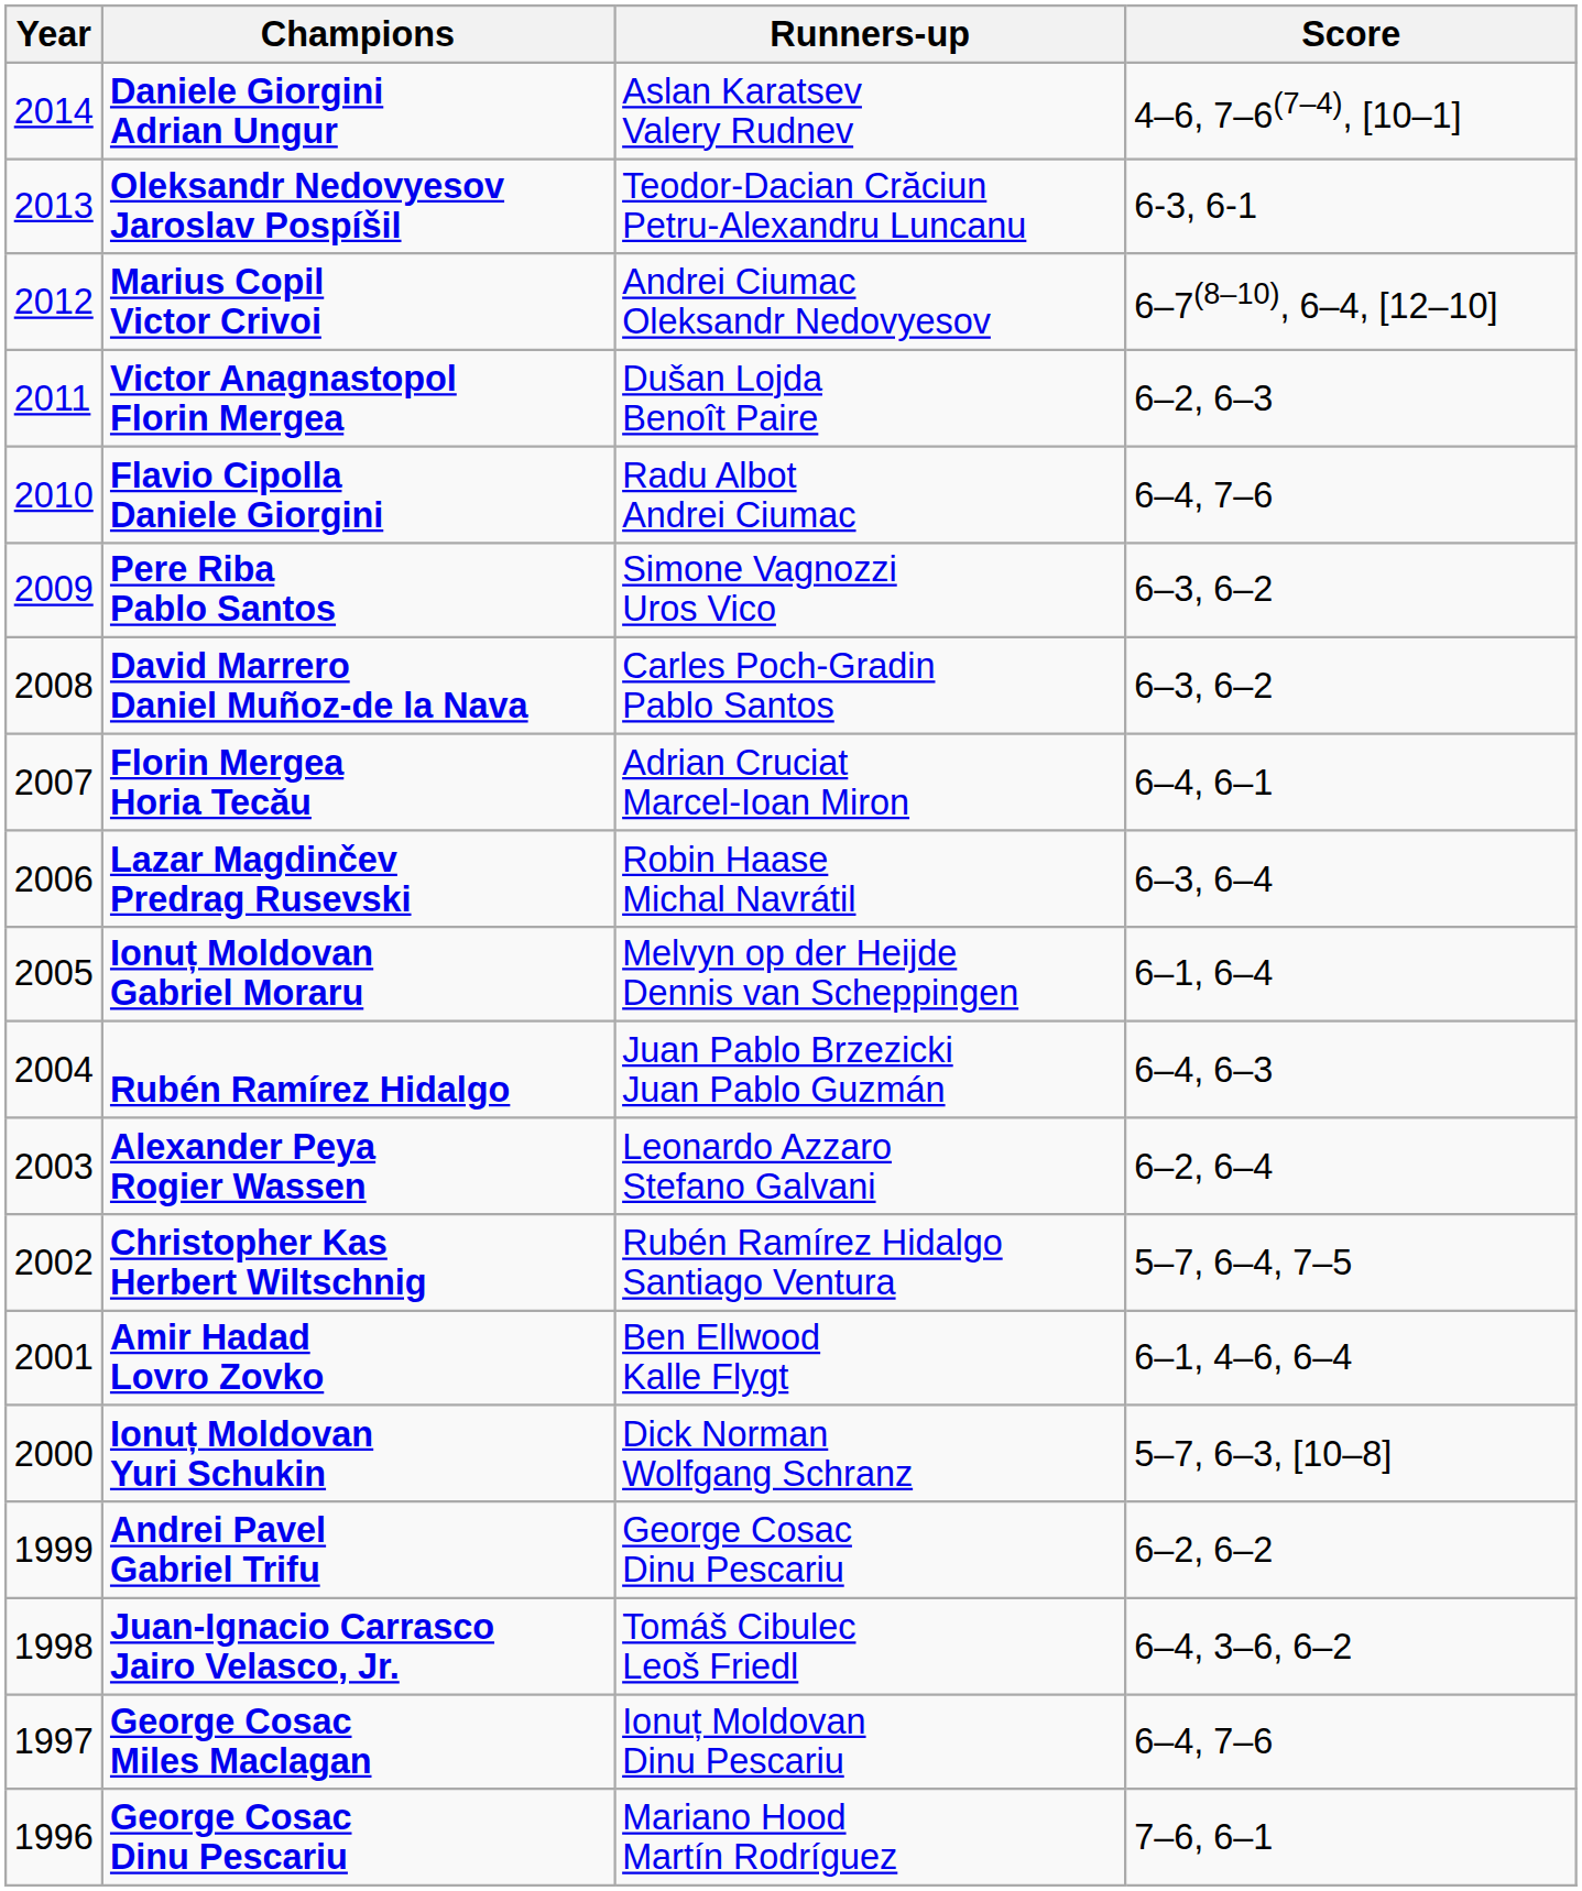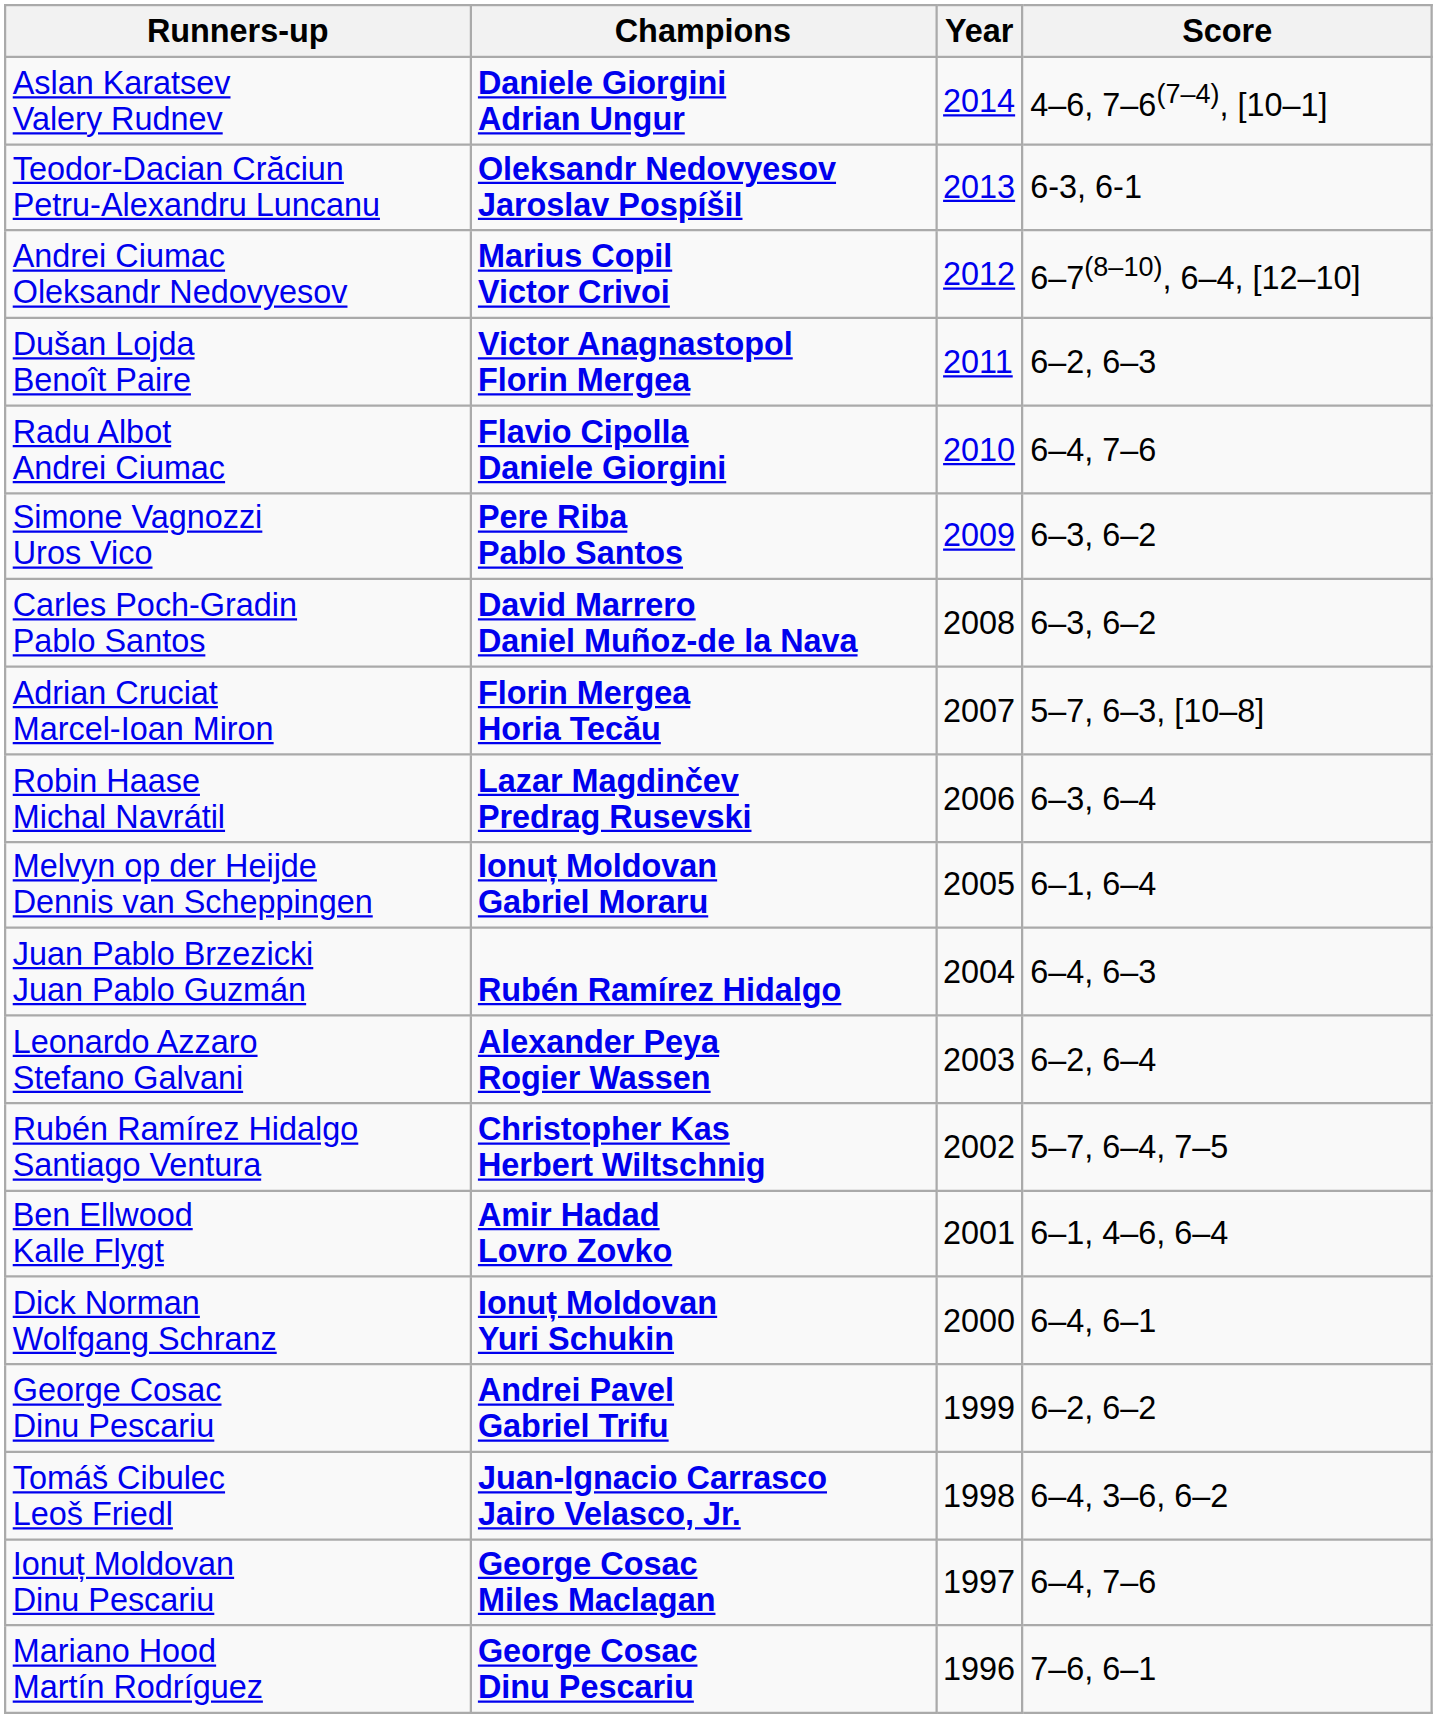 <table class="wikitable" style="font-size:90%">
 <tr>
+<th width="200">Runners-up</th>
+<th width="200">Champions</th>
 <th>Year</th>
-<th width="200">Champions</th>
-<th width="200">Runners-up</th>
 <th width="175">Score</th>
 </tr>
 <tr>
+<td> <a href='#'>Aslan Karatsev</a> <br>  <a href='#'>Valery Rudnev</a></td>
+<td> <strong><a href='#'>Daniele Giorgini</a></strong> <br>  <strong><a href='#'>Adrian Ungur</a></strong></td>
 <td><a href='#'>2014</a></td>
-<td> <strong><a href='#'>Daniele Giorgini</a></strong> <br>  <strong><a href='#'>Adrian Ungur</a></strong></td>
-<td> <a href='#'>Aslan Karatsev</a> <br>  <a href='#'>Valery Rudnev</a></td>
 <td>4–6, 7–6<sup>(7–4)</sup>, [10–1]</td>
 </tr>
 <tr>
+<td> <a href='#'>Teodor-Dacian Crăciun</a> <br>  <a href='#'>Petru-Alexandru Luncanu</a></td>
+<td> <strong><a href='#'>Oleksandr Nedovyesov</a></strong> <br>  <strong><a href='#'>Jaroslav Pospíšil</a></strong></td>
 <td><a href='#'>2013</a></td>
-<td> <strong><a href='#'>Oleksandr Nedovyesov</a></strong> <br>  <strong><a href='#'>Jaroslav Pospíšil</a></strong></td>
-<td> <a href='#'>Teodor-Dacian Crăciun</a> <br>  <a href='#'>Petru-Alexandru Luncanu</a></td>
 <td>6-3, 6-1</td>
 </tr>
 <tr>
+<td> <a href='#'>Andrei Ciumac</a> <br>  <a href='#'>Oleksandr Nedovyesov</a></td>
+<td> <strong><a href='#'>Marius Copil</a></strong> <br>  <strong><a href='#'>Victor Crivoi</a></strong></td>
 <td><a href='#'>2012</a></td>
-<td> <strong><a href='#'>Marius Copil</a></strong> <br>  <strong><a href='#'>Victor Crivoi</a></strong></td>
-<td> <a href='#'>Andrei Ciumac</a> <br>  <a href='#'>Oleksandr Nedovyesov</a></td>
 <td>6–7<sup>(8–10)</sup>, 6–4, [12–10]</td>
 </tr>
 <tr>
+<td> <a href='#'>Dušan Lojda</a> <br>  <a href='#'>Benoît Paire</a></td>
+<td> <strong><a href='#'>Victor Anagnastopol</a></strong> <br>  <strong><a href='#'>Florin Mergea</a></strong></td>
 <td><a href='#'>2011</a></td>
-<td> <strong><a href='#'>Victor Anagnastopol</a></strong> <br>  <strong><a href='#'>Florin Mergea</a></strong></td>
-<td> <a href='#'>Dušan Lojda</a> <br>  <a href='#'>Benoît Paire</a></td>
 <td>6–2, 6–3</td>
 </tr>
 <tr>
+<td> <a href='#'>Radu Albot</a> <br>  <a href='#'>Andrei Ciumac</a></td>
+<td> <strong><a href='#'>Flavio Cipolla</a></strong> <br>  <strong><a href='#'>Daniele Giorgini</a></strong></td>
 <td><a href='#'>2010</a></td>
-<td> <strong><a href='#'>Flavio Cipolla</a></strong> <br>  <strong><a href='#'>Daniele Giorgini</a></strong></td>
-<td> <a href='#'>Radu Albot</a> <br>  <a href='#'>Andrei Ciumac</a></td>
 <td>6–4, 7–6</td>
 </tr>
 <tr>
+<td> <a href='#'>Simone Vagnozzi</a> <br>  <a href='#'>Uros Vico</a></td>
+<td> <strong><a href='#'>Pere Riba</a></strong> <br>  <strong><a href='#'>Pablo Santos</a></strong></td>
 <td><a href='#'>2009</a></td>
-<td> <strong><a href='#'>Pere Riba</a></strong> <br>  <strong><a href='#'>Pablo Santos</a></strong></td>
-<td> <a href='#'>Simone Vagnozzi</a> <br>  <a href='#'>Uros Vico</a></td>
 <td>6–3, 6–2</td>
 </tr>
 <tr>
+<td> <a href='#'>Carles Poch-Gradin</a> <br>  <a href='#'>Pablo Santos</a></td>
+<td> <strong><a href='#'>David Marrero</a></strong> <br>  <strong><a href='#'>Daniel Muñoz-de la Nava</a></strong></td>
 <td>2008</td>
-<td> <strong><a href='#'>David Marrero</a></strong> <br>  <strong><a href='#'>Daniel Muñoz-de la Nava</a></strong></td>
-<td> <a href='#'>Carles Poch-Gradin</a> <br>  <a href='#'>Pablo Santos</a></td>
 <td>6–3, 6–2</td>
 </tr>
 <tr>
+<td> <a href='#'>Adrian Cruciat</a> <br>  <a href='#'>Marcel-Ioan Miron</a></td>
+<td> <strong><a href='#'>Florin Mergea</a></strong> <br>  <strong><a href='#'>Horia Tecău</a></strong></td>
 <td>2007</td>
-<td> <strong><a href='#'>Florin Mergea</a></strong> <br>  <strong><a href='#'>Horia Tecău</a></strong></td>
-<td> <a href='#'>Adrian Cruciat</a> <br>  <a href='#'>Marcel-Ioan Miron</a></td>
+<td>5–7, 6–3, [10–8]</td>
+</tr>
+<tr>
+<td> <a href='#'>Robin Haase</a> <br>  <a href='#'>Michal Navrátil</a></td>
+<td> <strong><a href='#'>Lazar Magdinčev</a></strong> <br>  <strong><a href='#'>Predrag Rusevski</a></strong></td>
+<td>2006</td>
+<td>6–3, 6–4</td>
+</tr>
+<tr>
+<td> <a href='#'>Melvyn op der Heijde</a> <br>  <a href='#'>Dennis van Scheppingen</a></td>
+<td> <strong><a href='#'>Ionuț Moldovan</a></strong> <br>  <strong><a href='#'>Gabriel Moraru</a></strong></td>
+<td>2005</td>
+<td>6–1, 6–4</td>
+</tr>
+<tr>
+<td> <a href='#'>Juan Pablo Brzezicki</a> <br>  <a href='#'>Juan Pablo Guzmán</a></td>
+<td> <br>  <strong><a href='#'>Rubén Ramírez Hidalgo</a></strong></td>
+<td>2004</td>
+<td>6–4, 6–3</td>
+</tr>
+<tr>
+<td> <a href='#'>Leonardo Azzaro</a> <br>  <a href='#'>Stefano Galvani</a></td>
+<td> <strong><a href='#'>Alexander Peya</a></strong> <br>  <strong><a href='#'>Rogier Wassen</a></strong></td>
+<td>2003</td>
+<td>6–2, 6–4</td>
+</tr>
+<tr>
+<td> <a href='#'>Rubén Ramírez Hidalgo</a> <br>  <a href='#'>Santiago Ventura</a></td>
+<td> <strong><a href='#'>Christopher Kas</a></strong> <br>  <strong><a href='#'>Herbert Wiltschnig</a></strong></td>
+<td>2002</td>
+<td>5–7, 6–4, 7–5</td>
+</tr>
+<tr>
+<td> <a href='#'>Ben Ellwood</a> <br>  <a href='#'>Kalle Flygt</a></td>
+<td> <strong><a href='#'>Amir Hadad</a></strong> <br>  <strong><a href='#'>Lovro Zovko</a></strong></td>
+<td>2001</td>
+<td>6–1, 4–6, 6–4</td>
+</tr>
+<tr>
+<td> <a href='#'>Dick Norman</a> <br>  <a href='#'>Wolfgang Schranz</a></td>
+<td> <strong><a href='#'>Ionuț Moldovan</a></strong> <br>  <strong><a href='#'>Yuri Schukin</a></strong></td>
+<td>2000</td>
 <td>6–4, 6–1</td>
 </tr>
 <tr>
-<td>2006</td>
-<td> <strong><a href='#'>Lazar Magdinčev</a></strong> <br>  <strong><a href='#'>Predrag Rusevski</a></strong></td>
-<td> <a href='#'>Robin Haase</a> <br>  <a href='#'>Michal Navrátil</a></td>
-<td>6–3, 6–4</td>
-</tr>
-<tr>
-<td>2005</td>
-<td> <strong><a href='#'>Ionuț Moldovan</a></strong> <br>  <strong><a href='#'>Gabriel Moraru</a></strong></td>
-<td> <a href='#'>Melvyn op der Heijde</a> <br>  <a href='#'>Dennis van Scheppingen</a></td>
-<td>6–1, 6–4</td>
-</tr>
-<tr>
-<td>2004</td>
-<td> <br>  <strong><a href='#'>Rubén Ramírez Hidalgo</a></strong></td>
-<td> <a href='#'>Juan Pablo Brzezicki</a> <br>  <a href='#'>Juan Pablo Guzmán</a></td>
-<td>6–4, 6–3</td>
-</tr>
-<tr>
-<td>2003</td>
-<td> <strong><a href='#'>Alexander Peya</a></strong> <br>  <strong><a href='#'>Rogier Wassen</a></strong></td>
-<td> <a href='#'>Leonardo Azzaro</a> <br>  <a href='#'>Stefano Galvani</a></td>
-<td>6–2, 6–4</td>
-</tr>
-<tr>
-<td>2002</td>
-<td> <strong><a href='#'>Christopher Kas</a></strong> <br>  <strong><a href='#'>Herbert Wiltschnig</a></strong></td>
-<td> <a href='#'>Rubén Ramírez Hidalgo</a> <br>  <a href='#'>Santiago Ventura</a></td>
-<td>5–7, 6–4, 7–5</td>
-</tr>
-<tr>
-<td>2001</td>
-<td> <strong><a href='#'>Amir Hadad</a></strong> <br>  <strong><a href='#'>Lovro Zovko</a></strong></td>
-<td> <a href='#'>Ben Ellwood</a> <br>  <a href='#'>Kalle Flygt</a></td>
-<td>6–1, 4–6, 6–4</td>
-</tr>
-<tr>
-<td>2000</td>
-<td> <strong><a href='#'>Ionuț Moldovan</a></strong> <br>  <strong><a href='#'>Yuri Schukin</a></strong></td>
-<td> <a href='#'>Dick Norman</a> <br>  <a href='#'>Wolfgang Schranz</a></td>
-<td>5–7, 6–3, [10–8]</td>
-</tr>
-<tr>
+<td> <a href='#'>George Cosac</a> <br>  <a href='#'>Dinu Pescariu</a></td>
+<td> <strong><a href='#'>Andrei Pavel</a></strong> <br>  <strong><a href='#'>Gabriel Trifu</a></strong></td>
 <td>1999</td>
-<td> <strong><a href='#'>Andrei Pavel</a></strong> <br>  <strong><a href='#'>Gabriel Trifu</a></strong></td>
-<td> <a href='#'>George Cosac</a> <br>  <a href='#'>Dinu Pescariu</a></td>
 <td>6–2, 6–2</td>
 </tr>
 <tr>
+<td> <a href='#'>Tomáš Cibulec</a> <br>  <a href='#'>Leoš Friedl</a></td>
+<td> <strong><a href='#'>Juan-Ignacio Carrasco</a></strong> <br>  <strong><a href='#'>Jairo Velasco, Jr.</a></strong></td>
 <td>1998</td>
-<td> <strong><a href='#'>Juan-Ignacio Carrasco</a></strong> <br>  <strong><a href='#'>Jairo Velasco, Jr.</a></strong></td>
-<td> <a href='#'>Tomáš Cibulec</a> <br>  <a href='#'>Leoš Friedl</a></td>
 <td>6–4, 3–6, 6–2</td>
 </tr>
 <tr>
+<td> <a href='#'>Ionuț Moldovan</a> <br>  <a href='#'>Dinu Pescariu</a></td>
+<td> <strong><a href='#'>George Cosac</a></strong> <br>  <strong><a href='#'>Miles Maclagan</a></strong></td>
 <td>1997</td>
-<td> <strong><a href='#'>George Cosac</a></strong> <br>  <strong><a href='#'>Miles Maclagan</a></strong></td>
-<td> <a href='#'>Ionuț Moldovan</a> <br>  <a href='#'>Dinu Pescariu</a></td>
 <td>6–4, 7–6</td>
 </tr>
 <tr>
+<td> <a href='#'>Mariano Hood</a> <br>  <a href='#'>Martín Rodríguez</a></td>
+<td> <strong><a href='#'>George Cosac</a></strong> <br>  <strong><a href='#'>Dinu Pescariu</a></strong></td>
 <td>1996</td>
-<td> <strong><a href='#'>George Cosac</a></strong> <br>  <strong><a href='#'>Dinu Pescariu</a></strong></td>
-<td> <a href='#'>Mariano Hood</a> <br>  <a href='#'>Martín Rodríguez</a></td>
 <td>7–6, 6–1</td>
 </tr>
 </table>
